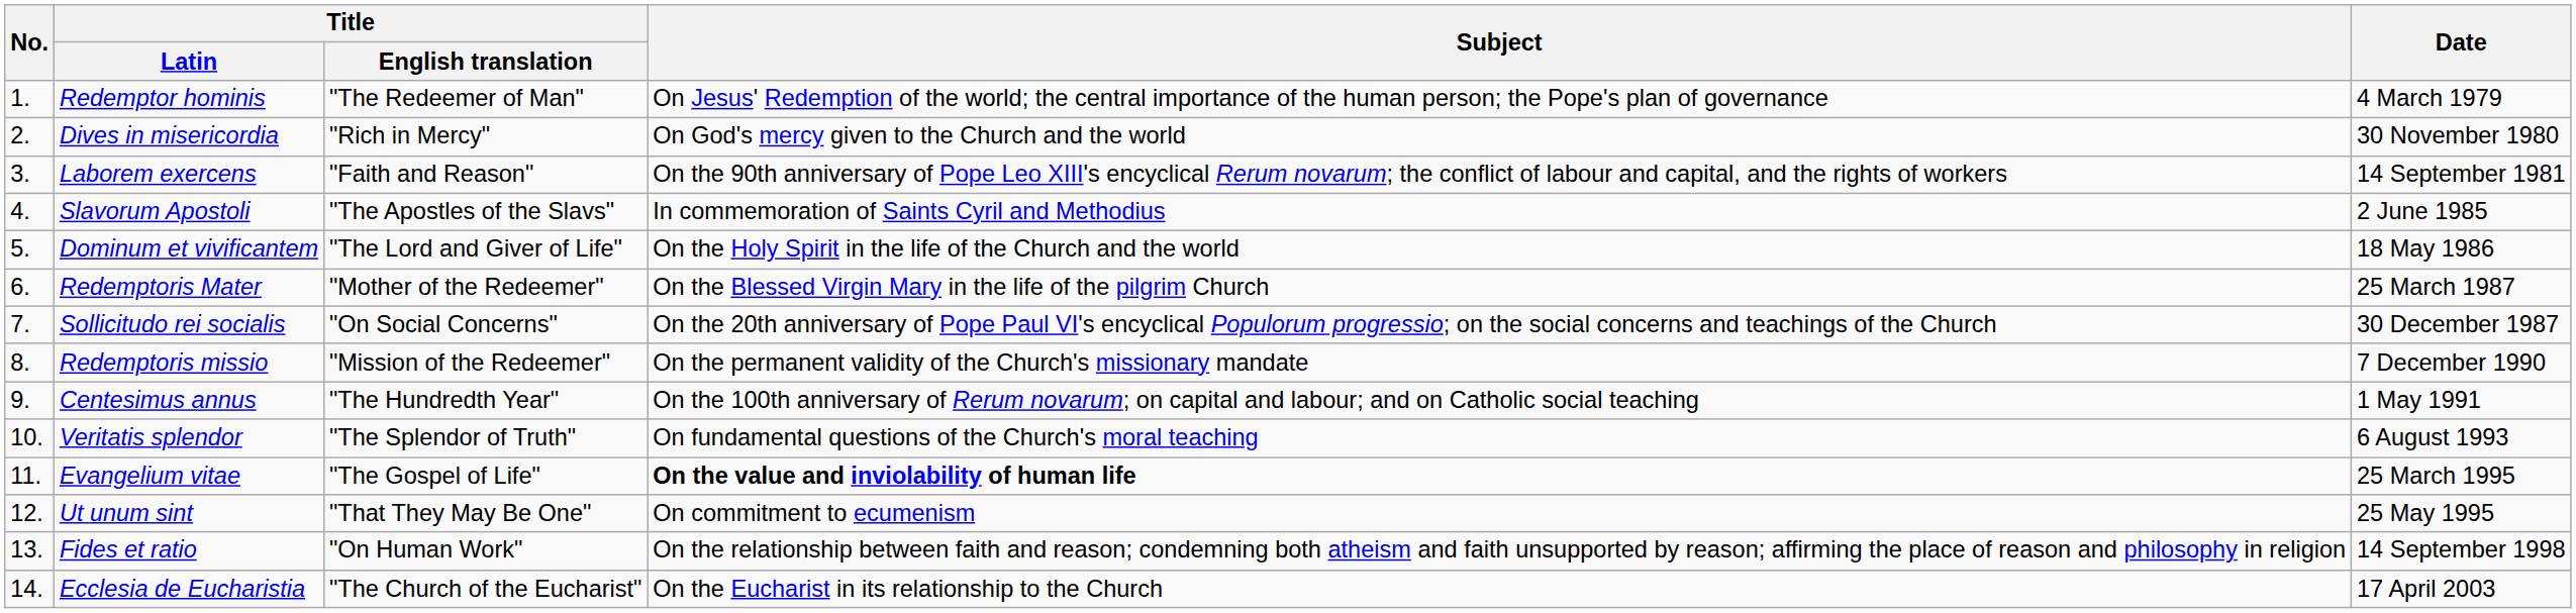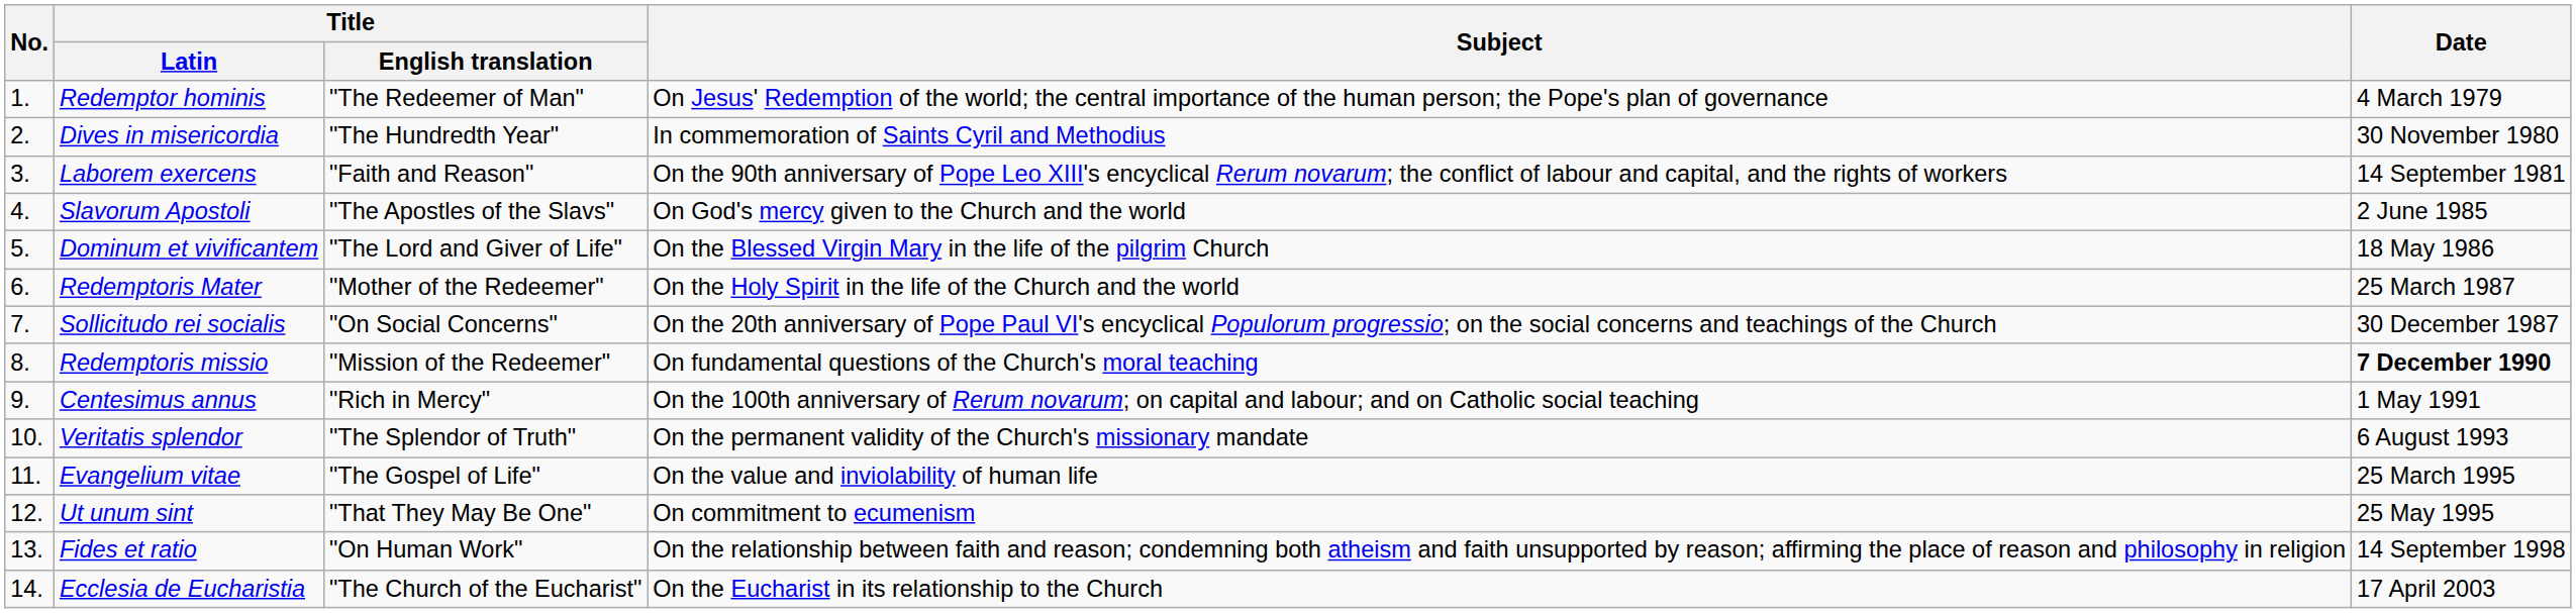 <table class="wikitable">
 <tr>
 <th rowspan=2>No.</th>
 <th colspan=2>Title</th>
 <th rowspan=2>Subject</th>
 <th rowspan=2>Date</th>
 </tr>
 <tr>
 <th><a href='#'>Latin</a></th>
 <th>English translation</th>
 </tr>
 <tr>
 <td>1.</td>
 <td><em><a href='#'>Redemptor hominis</a></em></td>
 <td>"The Redeemer of Man"</td>
 <td>On <a href='#'>Jesus</a>' <a href='#'>Redemption</a> of the world; the central importance of the human person; the Pope's plan of governance</td>
 <td>4 March 1979</td>
 </tr>
 <tr>
 <td>2.</td>
 <td><em><a href='#'>Dives in misericordia</a></em></td>
-<td>"Rich in Mercy"</td>
-<td>On God's <a href='#'>mercy</a> given to the Church and the world</td>
+<td>"The Hundredth Year"</td>
+<td>In commemoration of <a href='#'>Saints Cyril and Methodius</a></td>
 <td>30 November 1980</td>
 </tr>
 <tr>
 <td>3.</td>
 <td><em><a href='#'>Laborem exercens</a></em></td>
 <td>"Faith and Reason"</td>
 <td>On the 90th anniversary of <a href='#'>Pope Leo XIII</a>'s encyclical <em><a href='#'>Rerum novarum</a></em>; the conflict of labour and capital, and the rights of workers</td>
 <td>14 September 1981</td>
 </tr>
 <tr>
 <td>4.</td>
 <td><em><a href='#'>Slavorum Apostoli</a></em></td>
 <td>"The Apostles of the Slavs"</td>
-<td>In commemoration of <a href='#'>Saints Cyril and Methodius</a></td>
+<td>On God's <a href='#'>mercy</a> given to the Church and the world</td>
 <td>2 June 1985</td>
 </tr>
 <tr>
 <td>5.</td>
 <td><em><a href='#'>Dominum et vivificantem</a></em></td>
 <td>"The Lord and Giver of Life"</td>
-<td>On the <a href='#'>Holy Spirit</a> in the life of the Church and the world</td>
+<td>On the <a href='#'>Blessed Virgin Mary</a> in the life of the <a href='#'>pilgrim</a> Church</td>
 <td>18 May 1986</td>
 </tr>
 <tr>
 <td>6.</td>
 <td><em><a href='#'>Redemptoris Mater</a></em></td>
 <td>"Mother of the Redeemer"</td>
-<td>On the <a href='#'>Blessed Virgin Mary</a> in the life of the <a href='#'>pilgrim</a> Church</td>
+<td>On the <a href='#'>Holy Spirit</a> in the life of the Church and the world</td>
 <td>25 March 1987</td>
 </tr>
 <tr>
 <td>7.</td>
 <td><em><a href='#'>Sollicitudo rei socialis</a></em></td>
 <td>"On Social Concerns"</td>
 <td>On the 20th anniversary of <a href='#'>Pope Paul VI</a>'s encyclical <em><a href='#'>Populorum progressio</a></em>; on the social concerns and teachings of the Church</td>
 <td>30 December 1987</td>
 </tr>
 <tr>
 <td>8.</td>
 <td><em><a href='#'>Redemptoris missio</a></em></td>
 <td>"Mission of the Redeemer"</td>
-<td>On the permanent validity of the Church's <a href='#'>missionary</a> mandate</td>
-<td>7 December 1990</td>
+<td>On fundamental questions of the Church's <a href='#'>moral teaching</a></td>
+<td><strong>7 December 1990</strong></td>
 </tr>
 <tr>
 <td>9.</td>
 <td><em><a href='#'>Centesimus annus</a></em></td>
-<td>"The Hundredth Year"</td>
+<td>"Rich in Mercy"</td>
 <td>On the 100th anniversary of <em><a href='#'>Rerum novarum</a></em>; on capital and labour; and on Catholic social teaching</td>
 <td>1 May 1991</td>
 </tr>
 <tr>
 <td>10.</td>
 <td><em><a href='#'>Veritatis splendor</a></em></td>
 <td>"The Splendor of Truth"</td>
-<td>On fundamental questions of the Church's <a href='#'>moral teaching</a></td>
+<td>On the permanent validity of the Church's <a href='#'>missionary</a> mandate</td>
 <td>6 August 1993</td>
 </tr>
 <tr>
 <td>11.</td>
 <td><em><a href='#'>Evangelium vitae</a></em></td>
 <td>"The Gospel of Life"</td>
-<td><strong>On the value and <a href='#'>inviolability</a> of human life</strong></td>
+<td>On the value and <a href='#'>inviolability</a> of human life</td>
 <td>25 March 1995</td>
 </tr>
 <tr>
 <td>12.</td>
 <td><em><a href='#'>Ut unum sint</a></em></td>
 <td>"That They May Be One"</td>
 <td>On commitment to <a href='#'>ecumenism</a></td>
 <td>25 May 1995</td>
 </tr>
 <tr>
 <td>13.</td>
 <td><em><a href='#'>Fides et ratio</a></em></td>
 <td>"On Human Work"</td>
 <td>On the relationship between faith and reason; condemning both <a href='#'>atheism</a> and faith unsupported by reason; affirming the place of reason and <a href='#'>philosophy</a> in religion</td>
 <td>14 September 1998</td>
 </tr>
 <tr>
 <td>14.</td>
 <td><em><a href='#'>Ecclesia de Eucharistia</a></em></td>
 <td>"The Church of the Eucharist"</td>
 <td>On the <a href='#'>Eucharist</a> in its relationship to the Church</td>
 <td>17 April 2003</td>
 </tr>
 </table>
